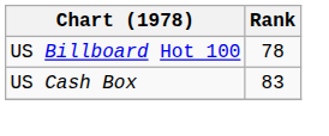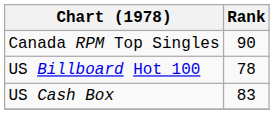 <table class="wikitable sortable">
 <tr>
 <th align="left">Chart (1978)</th>
 <th style="text-align:center;">Rank</th>
+</tr>
+<tr>
+<td>Canada <em>RPM</em> Top Singles </td>
+<td style="text-align:center;">90</td>
 </tr>
 <tr>
 <td>US <em><a href='#'>Billboard</a></em> <a href='#'>Hot 100</a></td>
 <td style="text-align:center;">78</td>
 </tr>
 <tr>
 <td>US <em>Cash Box</em> </td>
 <td style="text-align:center;">83</td>
 </tr>
 <tr>
 </tr>
 </table>
